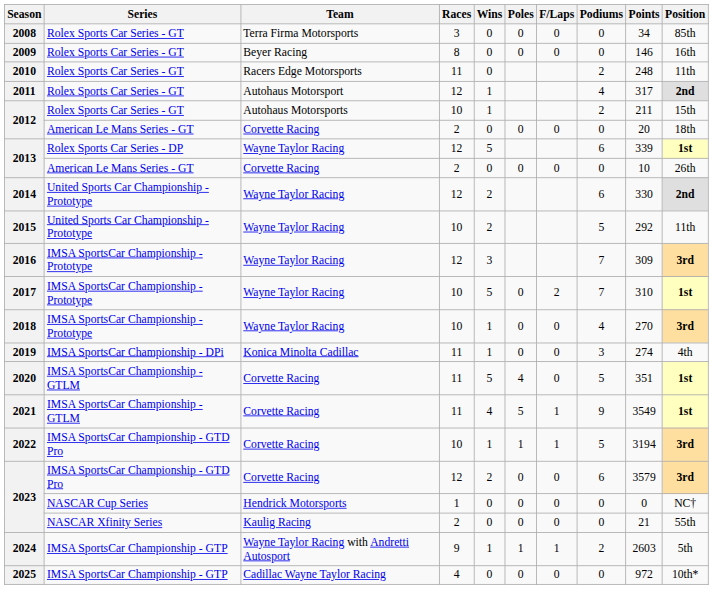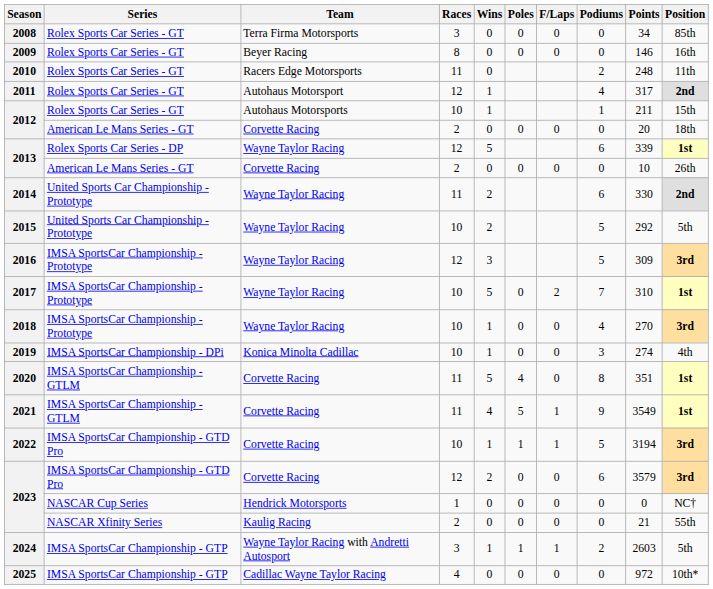 <table class="wikitable" style="font-size: 90%; text-align:center">
 <tr>
 <th>Season</th>
 <th>Series</th>
 <th>Team</th>
 <th>Races</th>
 <th>Wins</th>
 <th>Poles</th>
 <th>F/Laps</th>
 <th>Podiums</th>
 <th>Points</th>
 <th>Position</th>
 </tr>
 <tr>
 <th>2008</th>
 <td align=left><a href='#'>Rolex Sports Car Series - GT</a></td>
 <td align=left>Terra Firma Motorsports</td>
 <td>3</td>
 <td>0</td>
 <td>0</td>
 <td>0</td>
 <td>0</td>
 <td>34</td>
 <td>85th</td>
 </tr>
 <tr>
 <th>2009</th>
 <td align=left><a href='#'>Rolex Sports Car Series - GT</a></td>
 <td align=left>Beyer Racing</td>
 <td>8</td>
 <td>0</td>
 <td>0</td>
 <td>0</td>
 <td>0</td>
 <td>146</td>
 <td>16th</td>
 </tr>
 <tr>
 <th>2010</th>
 <td align=left><a href='#'>Rolex Sports Car Series - GT</a></td>
 <td align=left>Racers Edge Motorsports</td>
 <td>11</td>
 <td>0</td>
 <td></td>
 <td></td>
 <td>2</td>
 <td>248</td>
 <td>11th</td>
 </tr>
 <tr>
 <th>2011</th>
 <td align=left><a href='#'>Rolex Sports Car Series - GT</a></td>
 <td align=left>Autohaus Motorsport</td>
 <td>12</td>
 <td>1</td>
 <td></td>
 <td></td>
 <td>4</td>
 <td>317</td>
 <td style="background:#DFDFDF;"><strong>2nd</strong></td>
 </tr>
 <tr>
 <th rowspan="2">2012</th>
 <td align=left><a href='#'>Rolex Sports Car Series - GT</a></td>
 <td align=left>Autohaus Motorsports</td>
 <td>10</td>
 <td>1</td>
 <td></td>
 <td></td>
-<td>2</td>
+<td>1</td>
 <td>211</td>
 <td>15th</td>
 </tr>
 <tr>
 <td align=left><a href='#'>American Le Mans Series - GT</a></td>
 <td align=left><a href='#'>Corvette Racing</a></td>
 <td>2</td>
 <td>0</td>
 <td>0</td>
 <td>0</td>
 <td>0</td>
 <td>20</td>
 <td>18th</td>
 </tr>
 <tr>
 <th rowspan="2">2013</th>
 <td align=left><a href='#'>Rolex Sports Car Series - DP</a></td>
 <td align=left><a href='#'>Wayne Taylor Racing</a></td>
 <td>12</td>
 <td>5</td>
 <td></td>
 <td></td>
 <td>6</td>
 <td>339</td>
 <td style="background:#FFFFBF;"><strong>1st</strong></td>
 </tr>
 <tr>
 <td align=left><a href='#'>American Le Mans Series - GT</a></td>
 <td align=left><a href='#'>Corvette Racing</a></td>
 <td>2</td>
 <td>0</td>
 <td>0</td>
 <td>0</td>
 <td>0</td>
 <td>10</td>
 <td>26th</td>
 </tr>
 <tr>
 <th>2014</th>
 <td align=left><a href='#'>United Sports Car Championship - Prototype</a></td>
 <td align=left><a href='#'>Wayne Taylor Racing</a></td>
-<td>12</td>
+<td>11</td>
 <td>2</td>
 <td></td>
 <td></td>
 <td>6</td>
 <td>330</td>
 <td style="background:#DFDFDF;"><strong>2nd</strong></td>
 </tr>
 <tr>
 <th>2015</th>
 <td align=left><a href='#'>United Sports Car Championship - Prototype</a></td>
 <td align=left><a href='#'>Wayne Taylor Racing</a></td>
 <td>10</td>
 <td>2</td>
 <td></td>
 <td></td>
 <td>5</td>
 <td>292</td>
-<td>11th</td>
+<td>5th</td>
 </tr>
 <tr>
 <th>2016</th>
 <td align=left><a href='#'>IMSA SportsCar Championship - Prototype</a></td>
 <td align=left><a href='#'>Wayne Taylor Racing</a></td>
 <td>12</td>
 <td>3</td>
 <td></td>
 <td></td>
-<td>7</td>
+<td>5</td>
 <td>309</td>
 <td style="background:#FFDF9F;"><strong>3rd</strong></td>
 </tr>
 <tr>
 <th>2017</th>
 <td align=left><a href='#'>IMSA SportsCar Championship - Prototype</a></td>
 <td align=left><a href='#'>Wayne Taylor Racing</a></td>
 <td>10</td>
 <td>5</td>
 <td>0</td>
 <td>2</td>
 <td>7</td>
 <td>310</td>
 <td style="background:#FFFFBF;"><strong>1st</strong></td>
 </tr>
 <tr>
 <th>2018</th>
 <td align=left><a href='#'>IMSA SportsCar Championship - Prototype</a></td>
 <td align=left><a href='#'>Wayne Taylor Racing</a></td>
 <td>10</td>
 <td>1</td>
 <td>0</td>
 <td>0</td>
 <td>4</td>
 <td>270</td>
 <td style="background:#FFDF9F;"><strong>3rd</strong></td>
 </tr>
 <tr>
 <th>2019</th>
 <td align=left><a href='#'>IMSA SportsCar Championship - DPi</a></td>
 <td align=left><a href='#'>Konica Minolta Cadillac</a></td>
-<td>11</td>
+<td>10</td>
 <td>1</td>
 <td>0</td>
 <td>0</td>
 <td>3</td>
 <td>274</td>
 <td>4th</td>
 </tr>
 <tr>
 <th>2020</th>
 <td align=left><a href='#'>IMSA SportsCar Championship - GTLM</a></td>
 <td align=left><a href='#'>Corvette Racing</a></td>
 <td>11</td>
 <td>5</td>
 <td>4</td>
 <td>0</td>
-<td>5</td>
+<td>8</td>
 <td>351</td>
 <td style="background:#FFFFBF;"><strong>1st</strong></td>
 </tr>
 <tr>
 <th>2021</th>
 <td align=left><a href='#'>IMSA SportsCar Championship - GTLM</a></td>
 <td align=left><a href='#'>Corvette Racing</a></td>
 <td>11</td>
 <td>4</td>
 <td>5</td>
 <td>1</td>
 <td>9</td>
 <td>3549</td>
 <td style="background:#FFFFBF;"><strong>1st</strong></td>
 </tr>
 <tr>
 <th>2022</th>
 <td align=left><a href='#'>IMSA SportsCar Championship - GTD Pro</a></td>
 <td align=left><a href='#'>Corvette Racing</a></td>
 <td>10</td>
 <td>1</td>
 <td>1</td>
 <td>1</td>
 <td>5</td>
 <td>3194</td>
 <td style="background:#FFDF9F;"><strong>3rd</strong></td>
 </tr>
 <tr>
 <th rowspan="3">2023</th>
 <td align=left><a href='#'>IMSA SportsCar Championship - GTD Pro</a></td>
 <td align=left><a href='#'>Corvette Racing</a></td>
 <td>12</td>
 <td>2</td>
 <td>0</td>
 <td>0</td>
 <td>6</td>
 <td>3579</td>
 <td style="background:#FFDF9F;"><strong>3rd</strong></td>
 </tr>
 <tr>
 <td align=left><a href='#'>NASCAR Cup Series</a></td>
 <td align=left><a href='#'>Hendrick Motorsports</a></td>
 <td>1</td>
 <td>0</td>
 <td>0</td>
 <td>0</td>
 <td>0</td>
 <td>0</td>
 <td>NC†</td>
 </tr>
 <tr>
 <td align=left><a href='#'>NASCAR Xfinity Series</a></td>
 <td align=left><a href='#'>Kaulig Racing</a></td>
 <td>2</td>
 <td>0</td>
 <td>0</td>
 <td>0</td>
 <td>0</td>
 <td>21</td>
 <td>55th</td>
 </tr>
 <tr>
 <th>2024</th>
 <td align=left><a href='#'>IMSA SportsCar Championship - GTP</a></td>
 <td align=left><a href='#'>Wayne Taylor Racing</a> with <a href='#'>Andretti Autosport</a></td>
-<td>9</td>
+<td>3</td>
 <td>1</td>
 <td>1</td>
 <td>1</td>
 <td>2</td>
 <td>2603</td>
 <td>5th</td>
 </tr>
 <tr>
 <th>2025</th>
 <td align=left><a href='#'>IMSA SportsCar Championship - GTP</a></td>
 <td align=left><a href='#'>Cadillac Wayne Taylor Racing</a></td>
 <td>4</td>
 <td>0</td>
 <td>0</td>
 <td>0</td>
 <td>0</td>
 <td>972</td>
 <td>10th*</td>
 </tr>
 </table>
